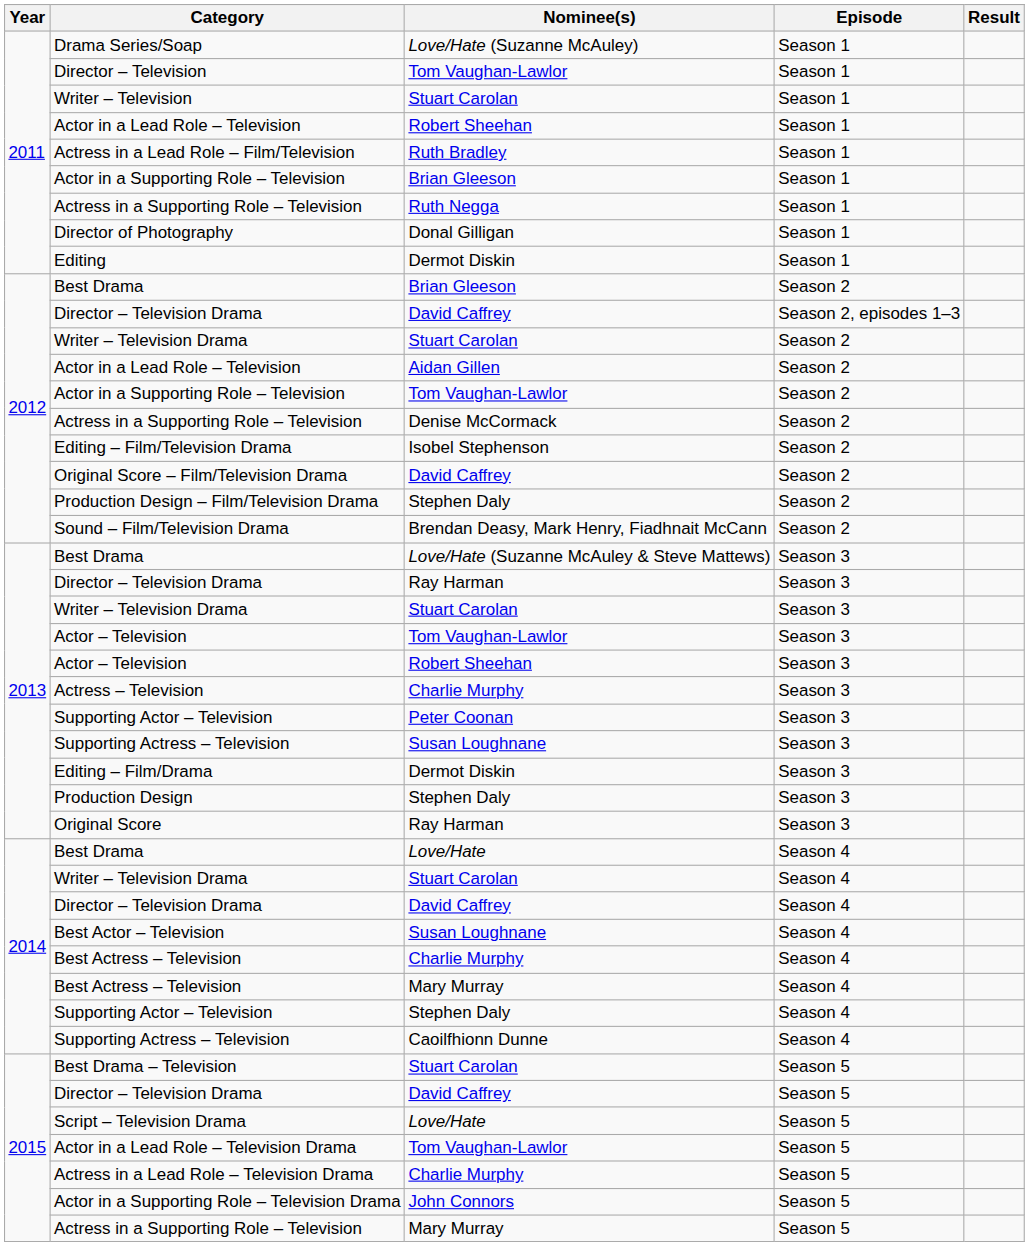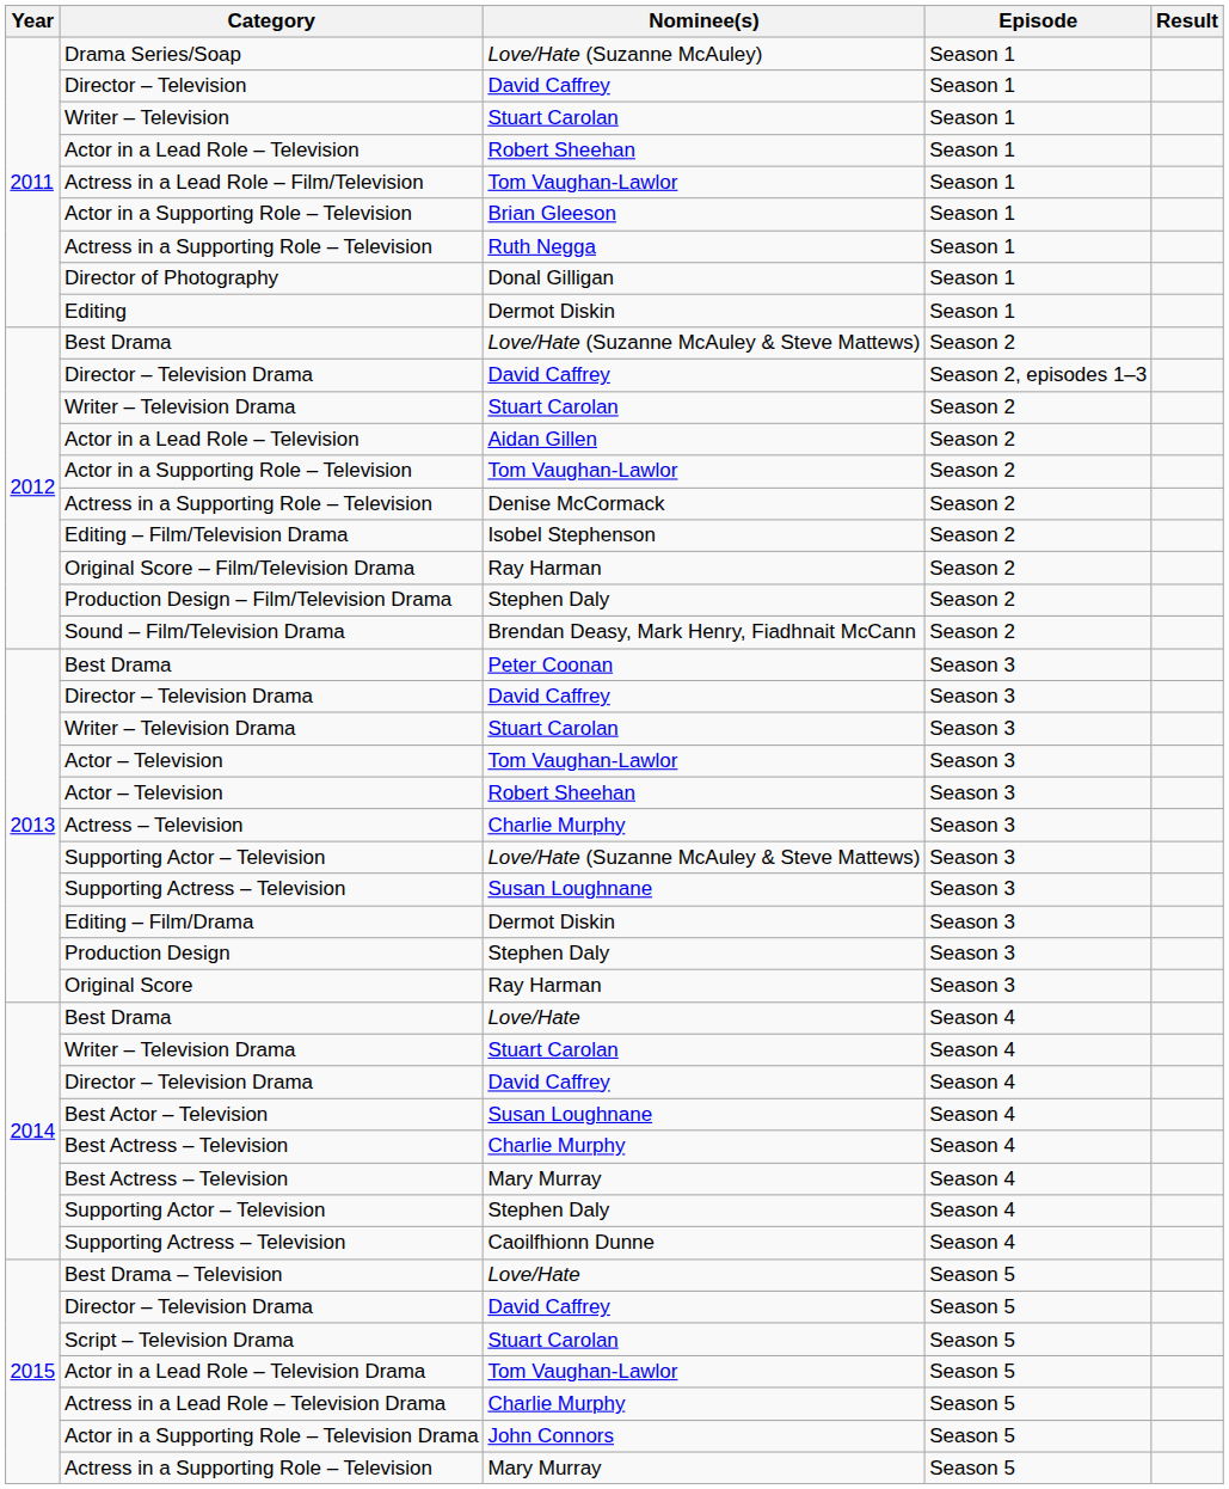 <table class="wikitable">
 <tr>
 <th>Year</th>
 <th>Category</th>
 <th>Nominee(s)</th>
 <th>Episode</th>
 <th>Result</th>
 </tr>
 <tr>
 <td rowspan=9><a href='#'>2011</a></td>
 <td>Drama Series/Soap</td>
 <td><em>Love/Hate</em> (Suzanne McAuley)</td>
 <td>Season 1</td>
 <td></td>
 </tr>
 <tr>
 <td>Director – Television</td>
-<td><a href='#'>Tom Vaughan-Lawlor</a></td>
+<td><a href='#'>David Caffrey</a></td>
 <td>Season 1</td>
 <td></td>
 </tr>
 <tr>
 <td>Writer – Television</td>
 <td><a href='#'>Stuart Carolan</a></td>
 <td>Season 1</td>
 <td></td>
 </tr>
 <tr>
 <td>Actor in a Lead Role – Television</td>
 <td><a href='#'>Robert Sheehan</a></td>
 <td>Season 1</td>
 <td></td>
 </tr>
 <tr>
 <td>Actress in a Lead Role – Film/Television</td>
-<td><a href='#'>Ruth Bradley</a></td>
+<td><a href='#'>Tom Vaughan-Lawlor</a></td>
 <td>Season 1</td>
 <td></td>
 </tr>
 <tr>
 <td>Actor in a Supporting Role – Television</td>
 <td><a href='#'>Brian Gleeson</a></td>
 <td>Season 1</td>
 <td></td>
 </tr>
 <tr>
 <td>Actress in a Supporting Role – Television</td>
 <td><a href='#'>Ruth Negga</a></td>
 <td>Season 1</td>
 <td></td>
 </tr>
 <tr>
 <td>Director of Photography</td>
 <td>Donal Gilligan</td>
 <td>Season 1</td>
 <td></td>
 </tr>
 <tr>
 <td>Editing</td>
 <td>Dermot Diskin</td>
 <td>Season 1</td>
 <td></td>
 </tr>
 <tr>
 <td rowspan=10><a href='#'>2012</a></td>
 <td>Best Drama</td>
-<td><a href='#'>Brian Gleeson</a></td>
+<td><em>Love/Hate</em> (Suzanne McAuley & Steve Mattews)</td>
 <td>Season 2</td>
 <td></td>
 </tr>
 <tr>
 <td>Director – Television Drama</td>
 <td><a href='#'>David Caffrey</a></td>
 <td>Season 2, episodes 1–3</td>
 <td></td>
 </tr>
 <tr>
 <td>Writer – Television Drama</td>
 <td><a href='#'>Stuart Carolan</a></td>
 <td>Season 2</td>
 <td></td>
 </tr>
 <tr>
 <td>Actor in a Lead Role – Television</td>
 <td><a href='#'>Aidan Gillen</a></td>
 <td>Season 2</td>
 <td></td>
 </tr>
 <tr>
 <td>Actor in a Supporting Role – Television</td>
 <td><a href='#'>Tom Vaughan-Lawlor</a></td>
 <td>Season 2</td>
 <td></td>
 </tr>
 <tr>
 <td>Actress in a Supporting Role – Television</td>
 <td>Denise McCormack</td>
 <td>Season 2</td>
 <td></td>
 </tr>
 <tr>
 <td>Editing – Film/Television Drama</td>
 <td>Isobel Stephenson</td>
 <td>Season 2</td>
 <td></td>
 </tr>
 <tr>
 <td>Original Score – Film/Television Drama</td>
-<td><a href='#'>David Caffrey</a></td>
+<td>Ray Harman</td>
 <td>Season 2</td>
 <td></td>
 </tr>
 <tr>
 <td>Production Design – Film/Television Drama</td>
 <td>Stephen Daly</td>
 <td>Season 2</td>
 <td></td>
 </tr>
 <tr>
 <td>Sound – Film/Television Drama</td>
 <td>Brendan Deasy, Mark Henry, Fiadhnait McCann</td>
 <td>Season 2</td>
 <td></td>
 </tr>
 <tr>
 <td rowspan=11><a href='#'>2013</a></td>
 <td>Best Drama</td>
-<td><em>Love/Hate</em> (Suzanne McAuley & Steve Mattews)</td>
+<td><a href='#'>Peter Coonan</a></td>
 <td>Season 3</td>
 <td></td>
 </tr>
 <tr>
 <td>Director – Television Drama</td>
-<td>Ray Harman</td>
+<td><a href='#'>David Caffrey</a></td>
 <td>Season 3</td>
 <td></td>
 </tr>
 <tr>
 <td>Writer – Television Drama</td>
 <td><a href='#'>Stuart Carolan</a></td>
 <td>Season 3</td>
 <td></td>
 </tr>
 <tr>
 <td>Actor – Television</td>
 <td><a href='#'>Tom Vaughan-Lawlor</a></td>
 <td>Season 3</td>
 <td></td>
 </tr>
 <tr>
 <td>Actor – Television</td>
 <td><a href='#'>Robert Sheehan</a></td>
 <td>Season 3</td>
 <td></td>
 </tr>
 <tr>
 <td>Actress – Television</td>
 <td><a href='#'>Charlie Murphy</a></td>
 <td>Season 3</td>
 <td></td>
 </tr>
 <tr>
 <td>Supporting Actor – Television</td>
-<td><a href='#'>Peter Coonan</a></td>
+<td><em>Love/Hate</em> (Suzanne McAuley & Steve Mattews)</td>
 <td>Season 3</td>
 <td></td>
 </tr>
 <tr>
 <td>Supporting Actress – Television</td>
 <td><a href='#'>Susan Loughnane</a></td>
 <td>Season 3</td>
 <td></td>
 </tr>
 <tr>
 <td>Editing – Film/Drama</td>
 <td>Dermot Diskin</td>
 <td>Season 3</td>
 <td></td>
 </tr>
 <tr>
 <td>Production Design</td>
 <td>Stephen Daly</td>
 <td>Season 3</td>
 <td></td>
 </tr>
 <tr>
 <td>Original Score</td>
 <td>Ray Harman</td>
 <td>Season 3</td>
 <td></td>
 </tr>
 <tr>
 <td rowspan=8><a href='#'>2014</a></td>
 <td>Best Drama</td>
 <td><em>Love/Hate</em></td>
 <td>Season 4</td>
 <td></td>
 </tr>
 <tr>
 <td>Writer – Television Drama</td>
 <td><a href='#'>Stuart Carolan</a></td>
 <td>Season 4</td>
 <td></td>
 </tr>
 <tr>
 <td>Director – Television Drama</td>
 <td><a href='#'>David Caffrey</a></td>
 <td>Season 4</td>
 <td></td>
 </tr>
 <tr>
 <td>Best Actor – Television</td>
 <td><a href='#'>Susan Loughnane</a></td>
 <td>Season 4</td>
 <td></td>
 </tr>
 <tr>
 <td>Best Actress – Television</td>
 <td><a href='#'>Charlie Murphy</a></td>
 <td>Season 4</td>
 <td></td>
 </tr>
 <tr>
 <td>Best Actress – Television</td>
 <td>Mary Murray</td>
 <td>Season 4</td>
 <td></td>
 </tr>
 <tr>
 <td>Supporting Actor – Television</td>
 <td>Stephen Daly</td>
 <td>Season 4</td>
 <td></td>
 </tr>
 <tr>
 <td>Supporting Actress – Television</td>
 <td>Caoilfhionn Dunne</td>
 <td>Season 4</td>
 <td></td>
 </tr>
 <tr>
 <td rowspan=8><a href='#'>2015</a></td>
 <td>Best Drama – Television</td>
-<td><a href='#'>Stuart Carolan</a></td>
+<td><em>Love/Hate</em></td>
 <td>Season 5</td>
 <td></td>
 </tr>
 <tr>
 <td>Director – Television Drama</td>
 <td><a href='#'>David Caffrey</a></td>
 <td>Season 5</td>
 <td></td>
 </tr>
 <tr>
 <td>Script – Television Drama</td>
-<td><em>Love/Hate</em></td>
+<td><a href='#'>Stuart Carolan</a></td>
 <td>Season 5</td>
 <td></td>
 </tr>
 <tr>
 <td>Actor in a Lead Role – Television Drama</td>
 <td><a href='#'>Tom Vaughan-Lawlor</a></td>
 <td>Season 5</td>
 <td></td>
 </tr>
 <tr>
 <td>Actress in a Lead Role – Television Drama</td>
 <td><a href='#'>Charlie Murphy</a></td>
 <td>Season 5</td>
 <td></td>
 </tr>
 <tr>
 <td>Actor in a Supporting Role – Television Drama</td>
 <td><a href='#'>John Connors</a></td>
 <td>Season 5</td>
 <td></td>
 </tr>
 <tr>
 <td>Actress in a Supporting Role – Television</td>
 <td>Mary Murray</td>
 <td>Season 5</td>
 <td></td>
 </tr>
 </table>
